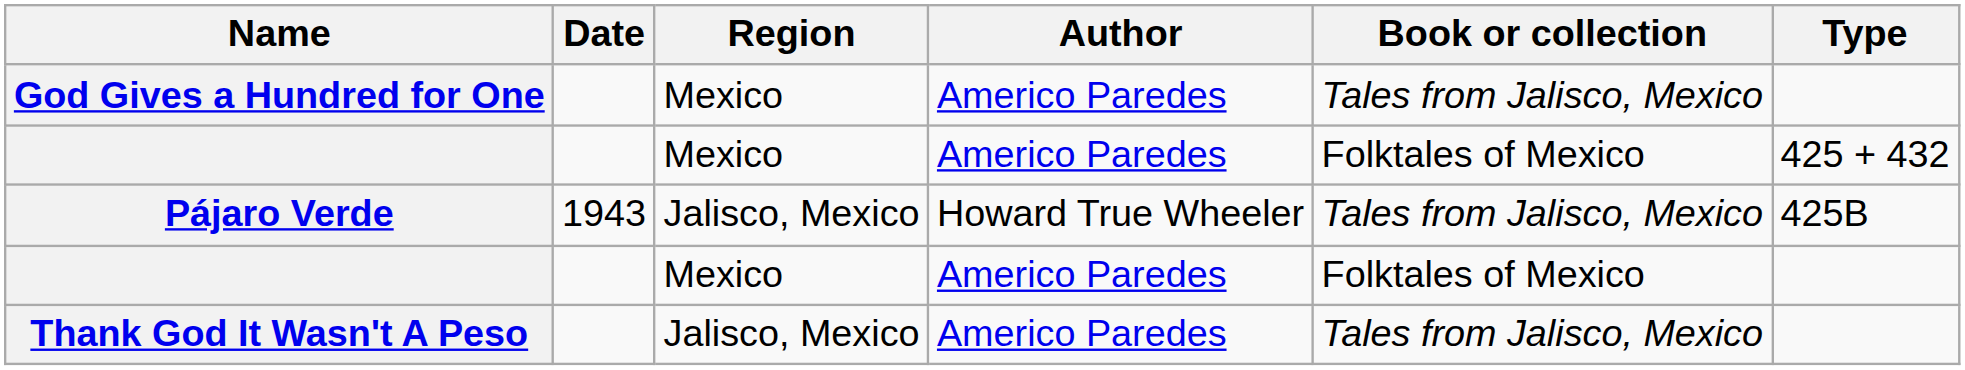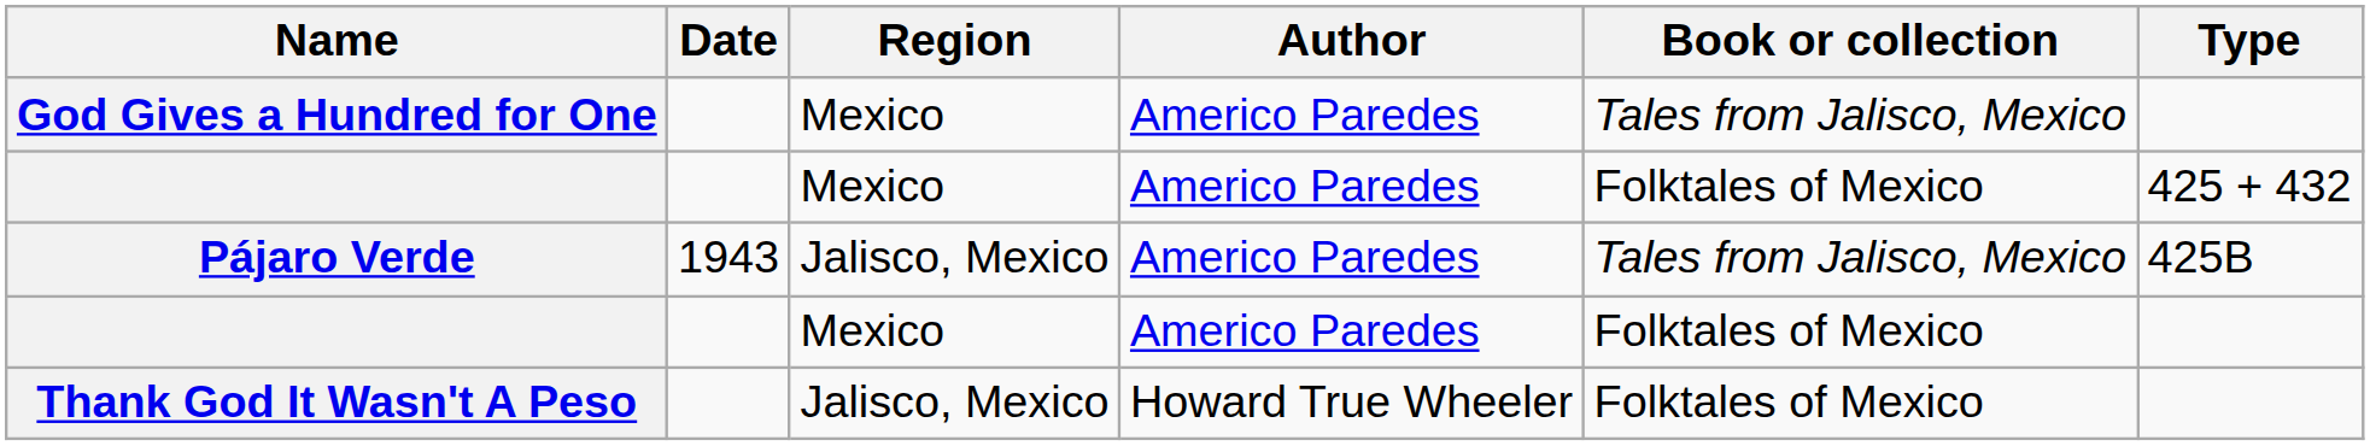 <table class="wikitable sortable">
 <tr>
 <th scope="col">Name</th>
 <th scope="col">Date</th>
 <th scope="col">Region</th>
 <th scope="col">Author</th>
 <th scope="col">Book or collection</th>
 <th scope="col">Type</th>
 </tr>
 <tr>
 <th><a href='#'>God Gives a Hundred for One</a></th>
 <td></td>
 <td>Mexico</td>
 <td><a href='#'>Americo Paredes</a></td>
 <td><em>Tales from Jalisco, Mexico</em></td>
 <td></td>
 </tr>
 <tr>
 <th></th>
 <td></td>
 <td>Mexico</td>
 <td><a href='#'>Americo Paredes</a></td>
 <td>Folktales of Mexico</td>
 <td>425 + 432</td>
 </tr>
 <tr>
 <th><a href='#'>Pájaro Verde</a></th>
 <td>1943</td>
 <td>Jalisco, Mexico</td>
-<td>Howard True Wheeler</td>
+<td><a href='#'>Americo Paredes</a></td>
 <td><em>Tales from Jalisco, Mexico</em></td>
 <td>425B</td>
 </tr>
 <tr>
 <th></th>
 <td></td>
 <td>Mexico</td>
 <td><a href='#'>Americo Paredes</a></td>
 <td>Folktales of Mexico</td>
 <td></td>
 </tr>
 <tr>
 <th><a href='#'>Thank God It Wasn't A Peso</a></th>
 <td></td>
 <td>Jalisco, Mexico</td>
-<td><a href='#'>Americo Paredes</a></td>
-<td><em>Tales from Jalisco, Mexico</em></td>
+<td>Howard True Wheeler</td>
+<td>Folktales of Mexico</td>
 <td></td>
 </tr>
 </table>
